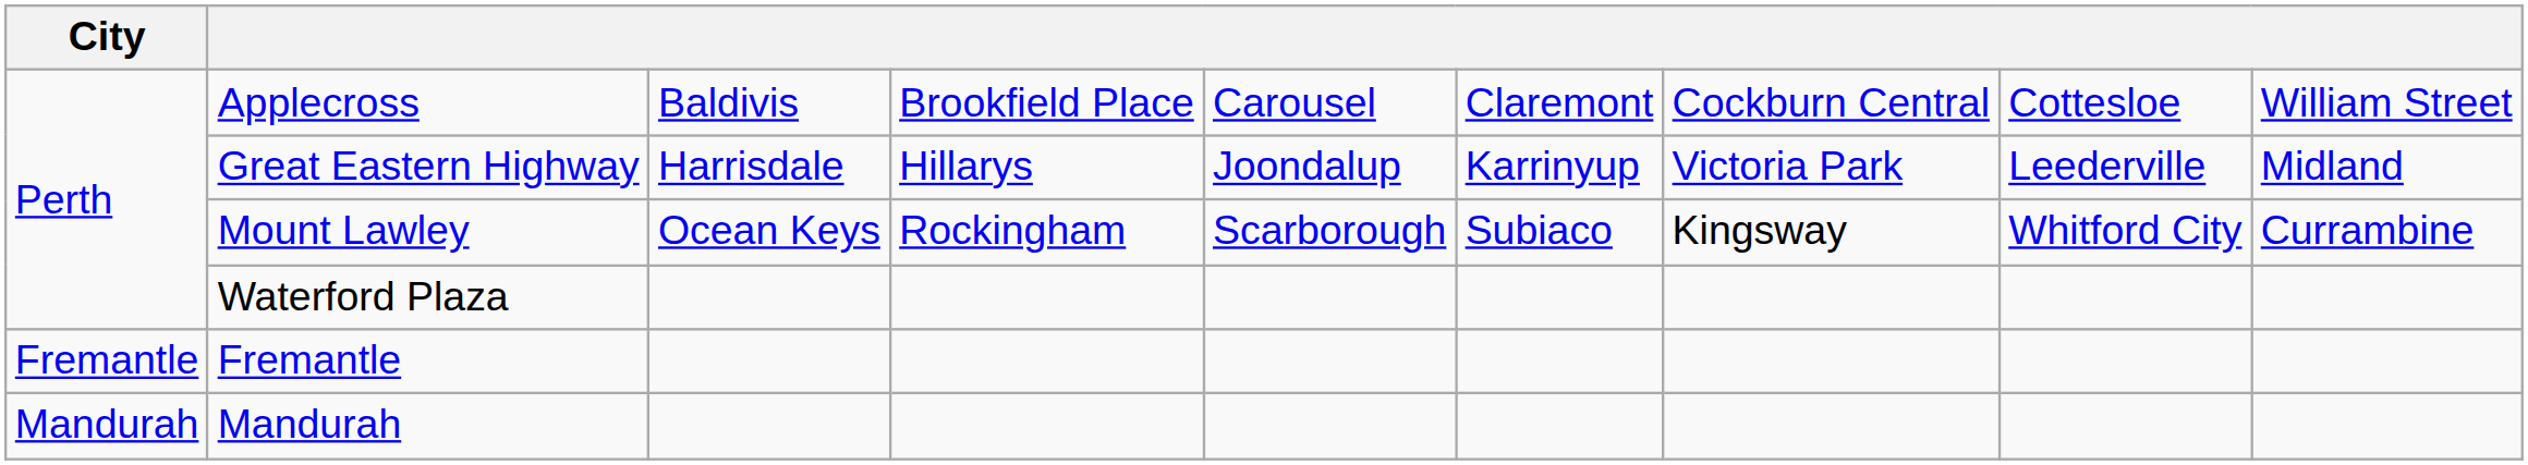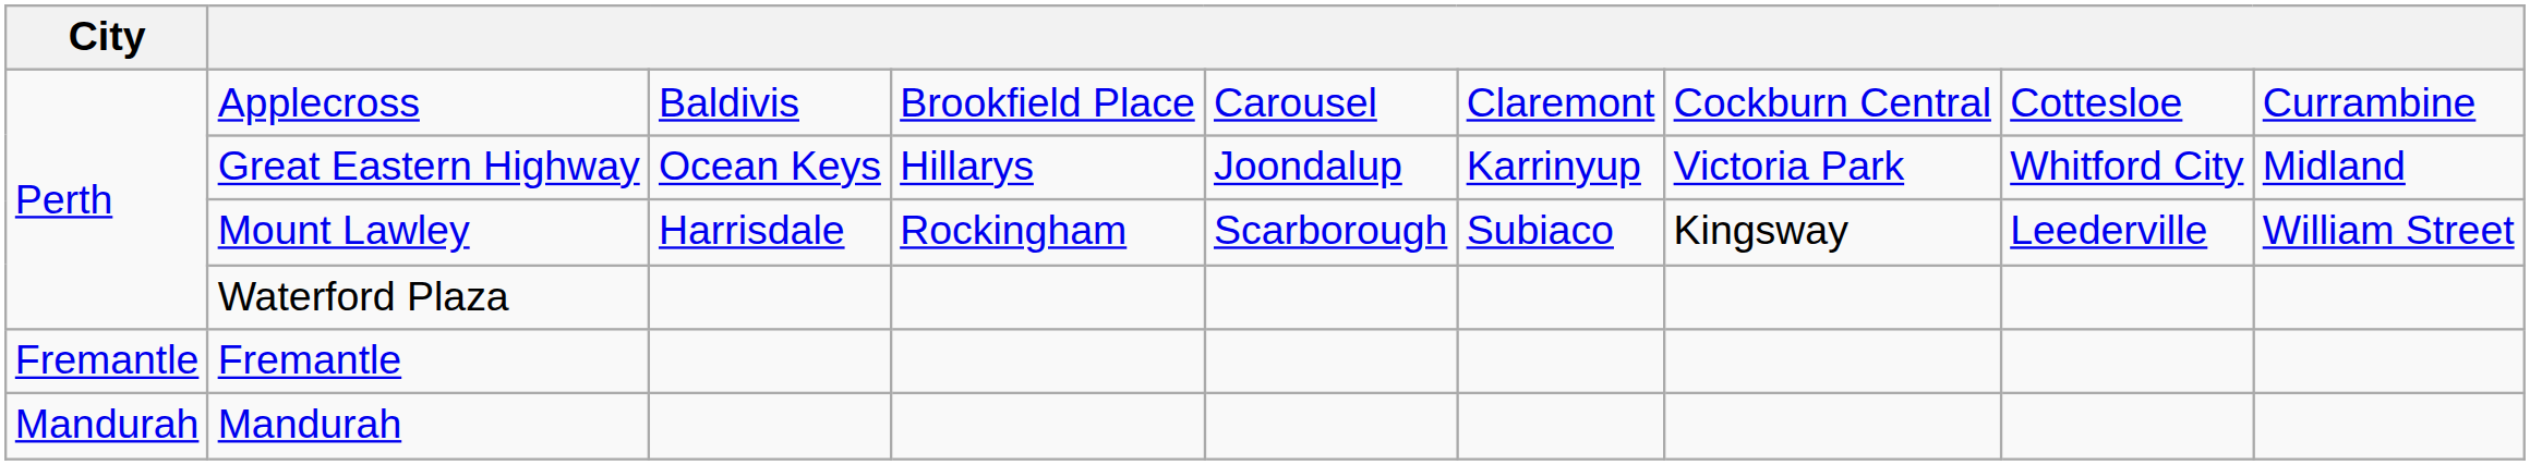 <table class="wikitable">
 <tr>
 <th>City</th>
 <th colspan="8"></th>
 </tr>
 <tr>
 <td rowspan="4"><a href='#'>Perth</a></td>
 <td><a href='#'>Applecross</a></td>
 <td><a href='#'>Baldivis</a></td>
 <td><a href='#'>Brookfield Place</a></td>
 <td><a href='#'>Carousel</a></td>
 <td><a href='#'>Claremont</a></td>
 <td><a href='#'>Cockburn Central</a></td>
 <td><a href='#'>Cottesloe</a></td>
-<td><a href='#'>William Street</a></td>
+<td><a href='#'>Currambine</a></td>
 </tr>
 <tr>
 <td><a href='#'>Great Eastern Highway</a></td>
-<td><a href='#'>Harrisdale</a></td>
+<td><a href='#'>Ocean Keys</a></td>
 <td><a href='#'>Hillarys</a></td>
 <td><a href='#'>Joondalup</a></td>
 <td><a href='#'>Karrinyup</a></td>
 <td><a href='#'>Victoria Park</a></td>
-<td><a href='#'>Leederville</a></td>
+<td><a href='#'>Whitford City</a></td>
 <td><a href='#'>Midland</a></td>
 </tr>
 <tr>
 <td><a href='#'>Mount Lawley</a></td>
-<td><a href='#'>Ocean Keys</a></td>
+<td><a href='#'>Harrisdale</a></td>
 <td><a href='#'>Rockingham</a></td>
 <td><a href='#'>Scarborough</a></td>
 <td><a href='#'>Subiaco</a></td>
 <td>Kingsway</td>
-<td><a href='#'>Whitford City</a></td>
-<td><a href='#'>Currambine</a></td>
+<td><a href='#'>Leederville</a></td>
+<td><a href='#'>William Street</a></td>
 </tr>
 <tr>
 <td>Waterford Plaza</td>
 <td></td>
 <td></td>
 <td></td>
 <td></td>
 <td></td>
 <td></td>
 <td></td>
 </tr>
 <tr>
 <td><a href='#'>Fremantle</a></td>
 <td><a href='#'>Fremantle</a></td>
 <td></td>
 <td></td>
 <td></td>
 <td></td>
 <td></td>
 <td></td>
 <td></td>
 </tr>
 <tr>
 <td><a href='#'>Mandurah</a></td>
 <td><a href='#'>Mandurah</a></td>
 <td></td>
 <td></td>
 <td></td>
 <td></td>
 <td></td>
 <td></td>
 <td></td>
 </tr>
 </table>
